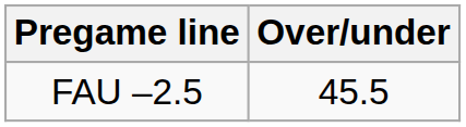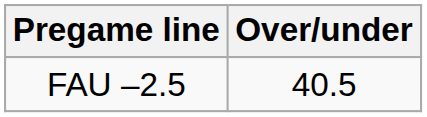 <table class="wikitable">
 <tr align="center">
 <th style=>Pregame line</th>
 <th style=>Over/under</th>
 </tr>
 <tr align="center">
 <td>FAU –2.5</td>
-<td>45.5</td>
+<td>40.5</td>
 </tr>
 </table>
